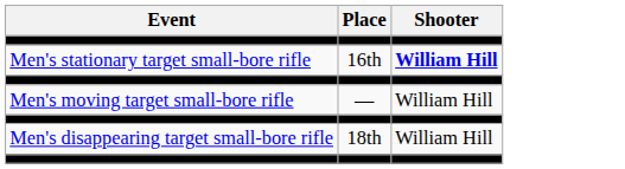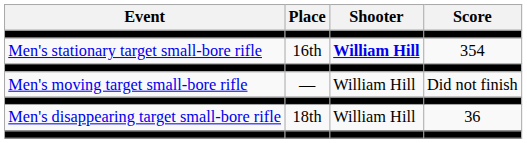 <table class=wikitable>
 <tr>
 <th>Event</th>
 <th>Place</th>
 <th>Shooter</th>
+<th>Score</th>
 </tr>
 <tr bgcolor=black>
+<td></td>
 <td></td>
 <td></td>
 <td></td>
 </tr>
 <tr>
 <td><a href='#'>Men's stationary target small-bore rifle</a></td>
 <td align=center>16th</td>
 <td><strong><a href='#'>William Hill</a></strong></td>
+<td align=center>354</td>
 </tr>
 <tr bgcolor=black>
+<td></td>
 <td></td>
 <td></td>
 <td></td>
 </tr>
 <tr>
 <td><a href='#'>Men's moving target small-bore rifle</a></td>
 <td align=center>—</td>
 <td>William Hill</td>
+<td align=center>Did not finish</td>
 </tr>
 <tr bgcolor=black>
+<td></td>
 <td></td>
 <td></td>
 <td></td>
 </tr>
 <tr>
 <td><a href='#'>Men's disappearing target small-bore rifle</a></td>
 <td align=center>18th</td>
 <td>William Hill</td>
+<td align=center>36</td>
 </tr>
 <tr bgcolor=black>
 <td></td>
 <td></td>
 <td></td>
+<td></td>
 </tr>
 </table>
